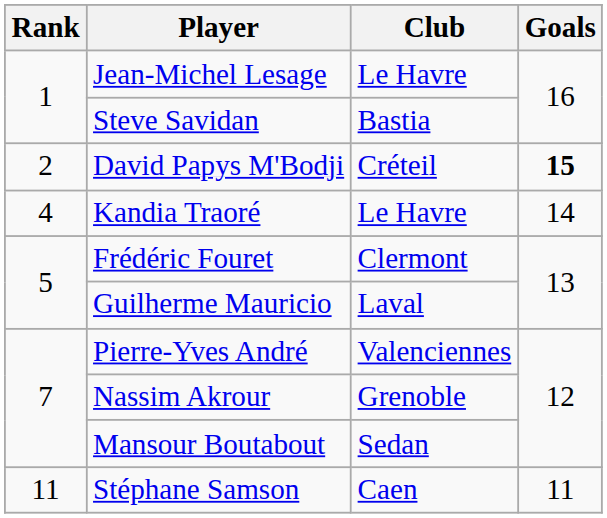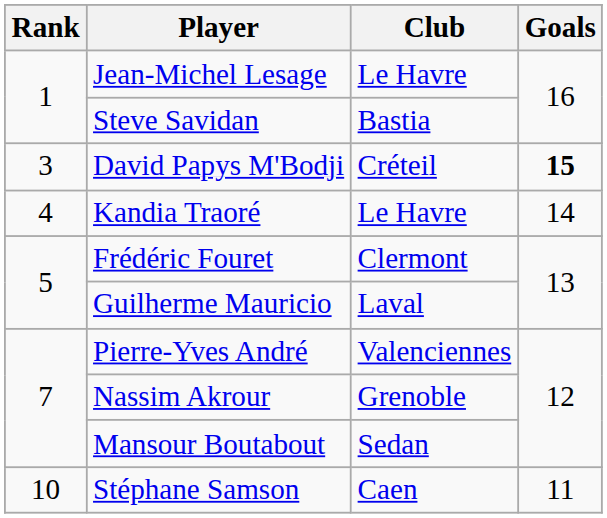 <table class="wikitable" style="text-align:center">
 <tr>
 <th>Rank</th>
 <th>Player</th>
 <th>Club</th>
 <th>Goals</th>
 </tr>
 <tr>
 <td rowspan="2">1</td>
 <td align="left"> <a href='#'>Jean-Michel Lesage</a></td>
 <td align="left"><a href='#'>Le Havre</a></td>
 <td rowspan="2">16</td>
 </tr>
 <tr>
 <td align="left"> <a href='#'>Steve Savidan</a></td>
 <td align="left"><a href='#'>Bastia</a></td>
 </tr>
 <tr>
-<td>2</td>
+<td>3</td>
 <td align="left"> <a href='#'>David Papys M'Bodji</a></td>
 <td align="left"><a href='#'>Créteil</a></td>
 <td><strong>15</strong></td>
 </tr>
 <tr>
 <td>4</td>
 <td align="left"> <a href='#'>Kandia Traoré</a></td>
 <td align="left"><a href='#'>Le Havre</a></td>
 <td>14</td>
 </tr>
 <tr>
 <td rowspan="2">5</td>
 <td align="left"> <a href='#'>Frédéric Fouret</a></td>
 <td align="left"><a href='#'>Clermont</a></td>
 <td rowspan="2">13</td>
 </tr>
 <tr>
 <td align="left"> <a href='#'>Guilherme Mauricio</a></td>
 <td align="left"><a href='#'>Laval</a></td>
 </tr>
 <tr>
 <td rowspan="3">7</td>
 <td align="left"> <a href='#'>Pierre-Yves André</a></td>
 <td align="left"><a href='#'>Valenciennes</a></td>
 <td rowspan="3">12</td>
 </tr>
 <tr>
 <td align="left"> <a href='#'>Nassim Akrour</a></td>
 <td align="left"><a href='#'>Grenoble</a></td>
 </tr>
 <tr>
 <td align="left"> <a href='#'>Mansour Boutabout</a></td>
 <td align="left"><a href='#'>Sedan</a></td>
 </tr>
 <tr>
-<td>11</td>
+<td>10</td>
 <td align="left"> <a href='#'>Stéphane Samson</a></td>
 <td align="left"><a href='#'>Caen</a></td>
 <td>11</td>
 </tr>
 </table>
